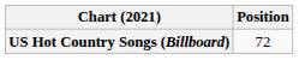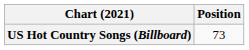 <table class="wikitable plainrowheaders" style="text-align:center">
 <tr>
 <th>Chart (2021)</th>
 <th>Position</th>
 </tr>
 <tr>
 <th scope="row">US Hot Country Songs (<em>Billboard</em>)</th>
-<td>72</td>
+<td>73</td>
 </tr>
 </table>
